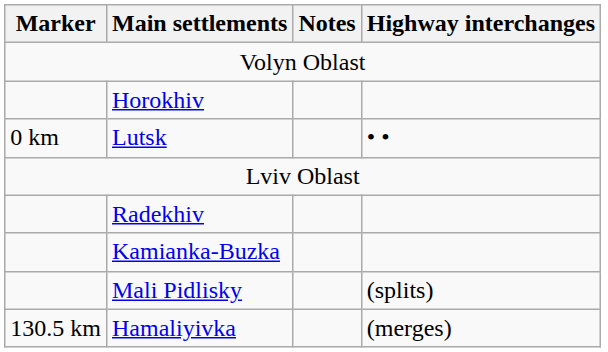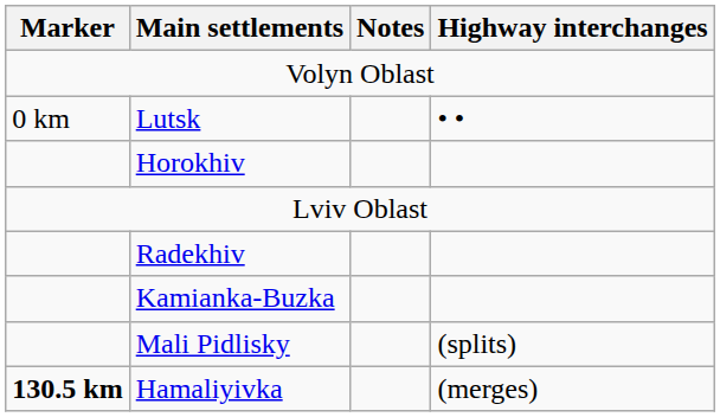 <table class="wikitable">
 <tr>
 <th>Marker</th>
 <th>Main settlements</th>
 <th>Notes</th>
 <th>Highway interchanges</th>
 </tr>
 <tr>
 <td align=center colspan=4>Volyn Oblast</td>
 </tr>
 <tr>
+<td>0 km</td>
+<td><a href='#'>Lutsk</a></td>
+<td></td>
+<td>  •  • </td>
+</tr>
+<tr>
 <td></td>
 <td><a href='#'>Horokhiv</a></td>
 <td></td>
 <td></td>
-</tr>
-<tr>
-<td>0 km</td>
-<td><a href='#'>Lutsk</a></td>
-<td></td>
-<td>  •  • </td>
 </tr>
 <tr>
 <td align=center colspan=4>Lviv Oblast</td>
 </tr>
 <tr>
 <td></td>
 <td><a href='#'>Radekhiv</a></td>
 <td></td>
 <td></td>
 </tr>
 <tr>
 <td></td>
 <td><a href='#'>Kamianka-Buzka</a></td>
 <td></td>
 <td></td>
 </tr>
 <tr>
 <td></td>
 <td><a href='#'>Mali Pidlisky</a></td>
 <td></td>
 <td> (splits) </td>
 </tr>
 <tr>
-<td>130.5 km</td>
+<td><strong>130.5 km</strong></td>
 <td><a href='#'>Hamaliyivka</a></td>
 <td></td>
 <td> (merges) </td>
 </tr>
 </table>
